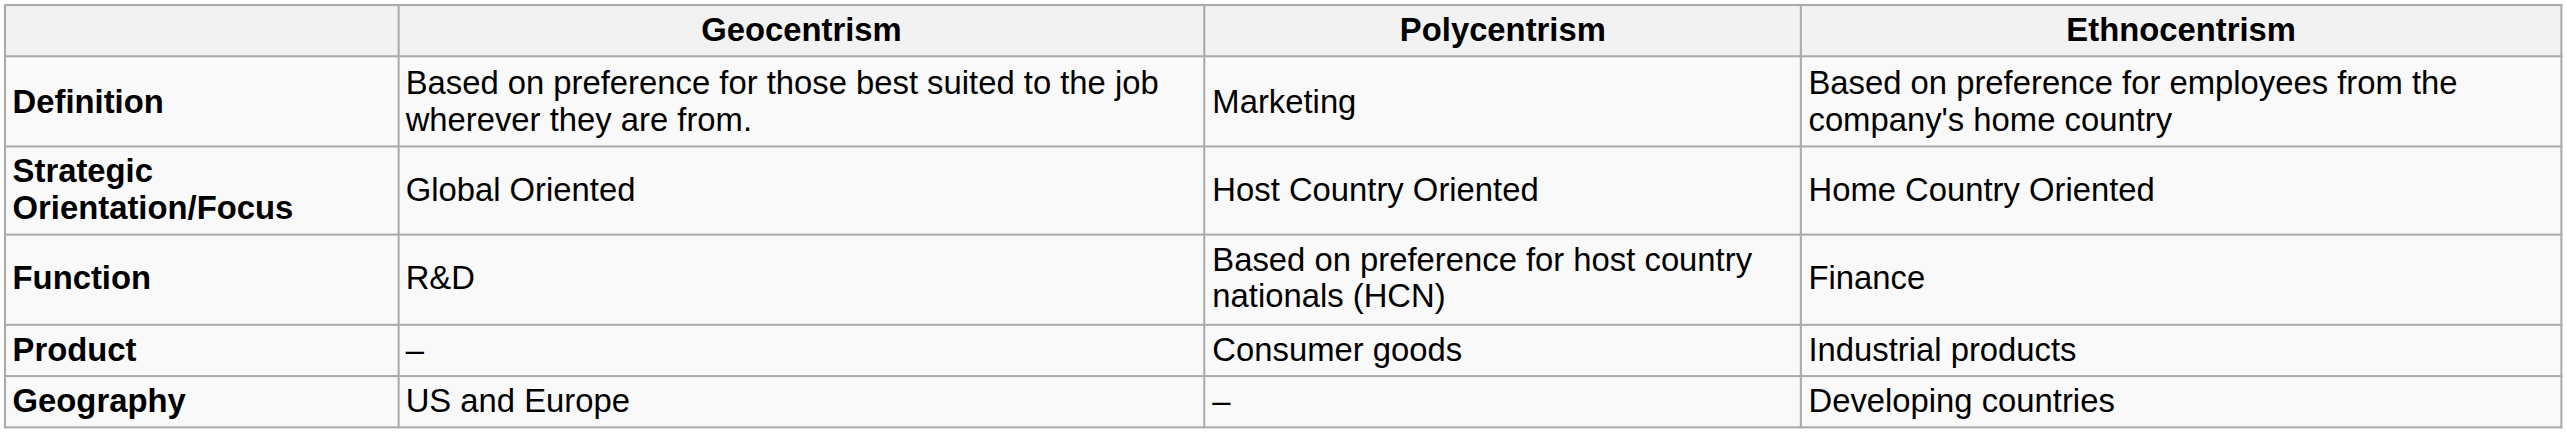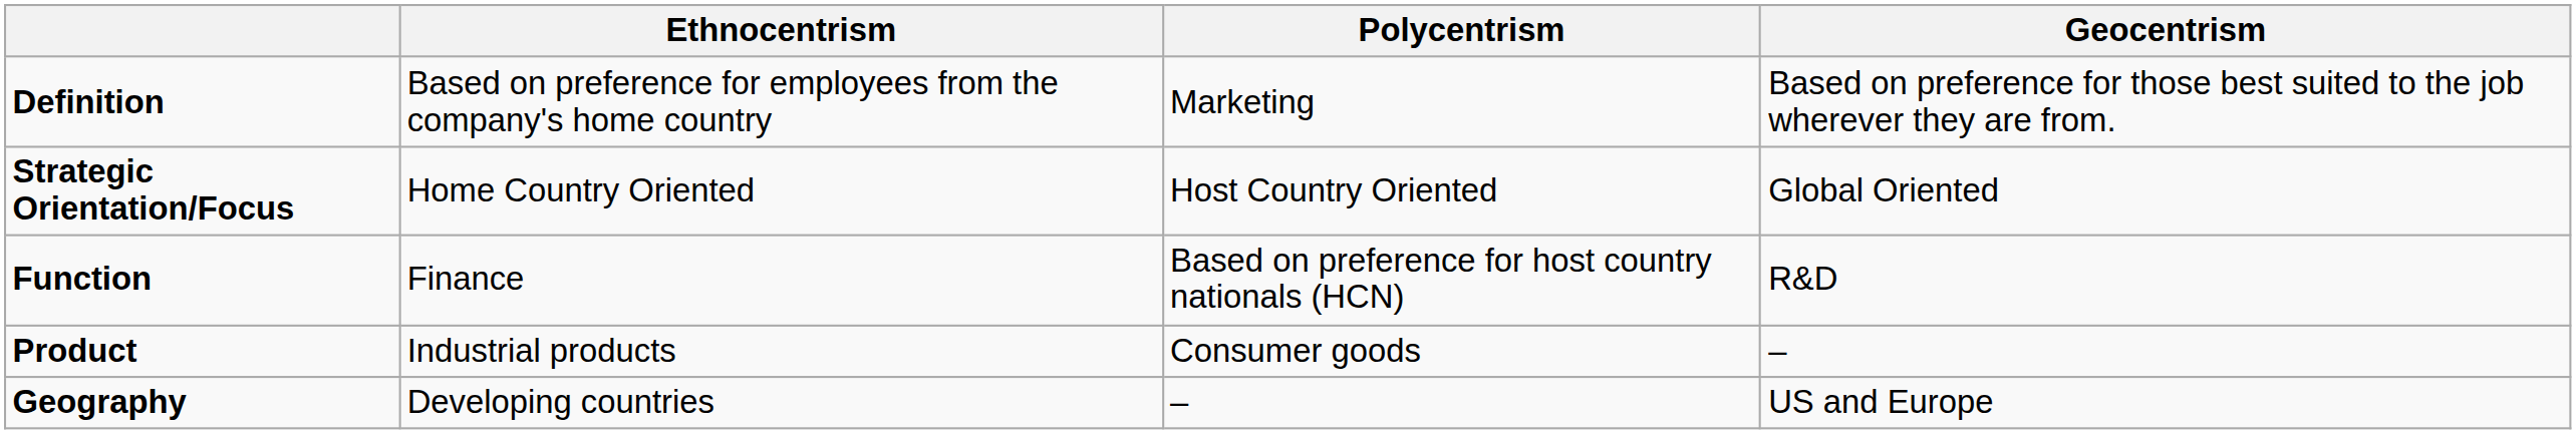 <table class="wikitable">
 <tr>
 <th></th>
+<th>Ethnocentrism</th>
+<th>Polycentrism</th>
 <th>Geocentrism</th>
-<th>Polycentrism</th>
-<th>Ethnocentrism</th>
 </tr>
 <tr>
 <td><strong>Definition</strong></td>
+<td>Based on preference for employees from the company's home country</td>
+<td>Marketing</td>
 <td>Based on preference for those best suited to the job wherever they are from.</td>
-<td>Marketing</td>
-<td>Based on preference for employees from the company's home country</td>
 </tr>
 <tr>
 <td><strong>Strategic Orientation/Focus</strong></td>
+<td>Home Country Oriented</td>
+<td>Host Country Oriented</td>
 <td>Global Oriented</td>
-<td>Host Country Oriented</td>
-<td>Home Country Oriented</td>
 </tr>
 <tr>
 <td><strong>Function</strong></td>
+<td>Finance</td>
+<td>Based on preference for host country nationals (HCN)</td>
 <td>R&D</td>
-<td>Based on preference for host country nationals (HCN)</td>
-<td>Finance</td>
 </tr>
 <tr>
 <td><strong>Product</strong></td>
+<td>Industrial products</td>
+<td>Consumer goods</td>
 <td>–</td>
-<td>Consumer goods</td>
-<td>Industrial products</td>
 </tr>
 <tr>
 <td><strong>Geography</strong></td>
+<td>Developing countries</td>
+<td>–</td>
 <td>US and Europe</td>
-<td>–</td>
-<td>Developing countries</td>
 </tr>
 </table>
